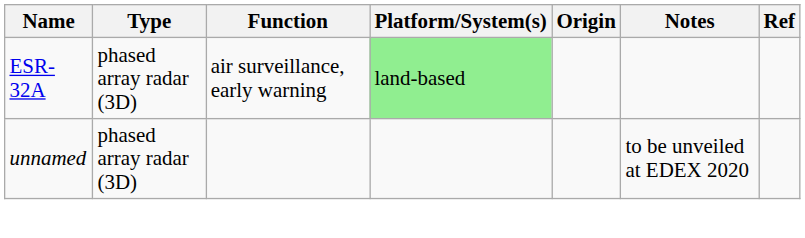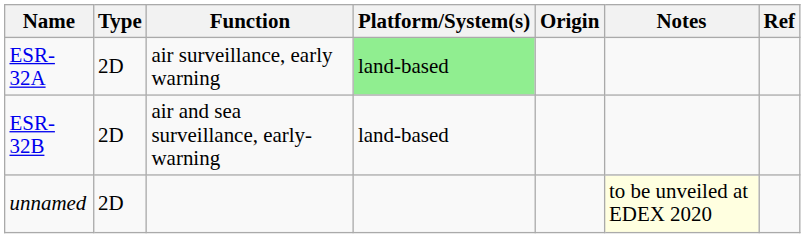 <table class="wikitable sortable">
 <tr>
 <th>Name</th>
 <th>Type</th>
 <th>Function</th>
 <th>Platform/System(s)</th>
 <th>Origin</th>
 <th>Notes</th>
 <th>Ref</th>
 </tr>
 <tr>
 <td><a href='#'>ESR-32A</a></td>
-<td>phased array radar (3D)</td>
+<td>2D</td>
 <td>air surveillance, early warning</td>
 <td style="background: lightgreen;">land-based</td>
 <td></td>
 <td></td>
 <td></td>
 </tr>
 <tr>
-<td><em>unnamed</em></td>
-<td>phased array radar (3D)</td>
+<td><a href='#'>ESR-32B</a></td>
+<td>2D</td>
+<td>air and sea surveillance, early-warning</td>
+<td>land-based</td>
 <td></td>
 <td></td>
 <td></td>
-<td>to be unveiled at EDEX 2020</td>
+</tr>
+<tr>
+<td><em>unnamed</em></td>
+<td>2D</td>
+<td></td>
+<td></td>
+<td></td>
+<td style="background: lightyellow;">to be unveiled at EDEX 2020</td>
 <td></td>
 </tr>
 </table>
